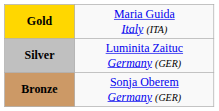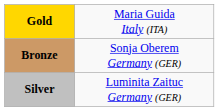 <table class="wikitable" style=" text-align:center; font-size:110%;" width="35%">
 <tr>
 <td bgcolor="gold"><strong>Gold</strong></td>
 <td> <a href='#'>Maria Guida</a><br><em><a href='#'>Italy</a> <small>(ITA)</small></em></td>
 </tr>
 <tr>
+<td bgcolor="CC9966"><strong>Bronze</strong></td>
+<td> <a href='#'>Sonja Oberem</a><br><em><a href='#'>Germany</a> <small>(GER)</small></em></td>
+</tr>
+<tr>
 <td bgcolor="silver"><strong>Silver</strong></td>
 <td> <a href='#'>Luminita Zaituc</a><br><em><a href='#'>Germany</a> <small>(GER)</small></em></td>
 </tr>
-<tr>
-<td bgcolor="CC9966"><strong>Bronze</strong></td>
-<td> <a href='#'>Sonja Oberem</a><br><em><a href='#'>Germany</a> <small>(GER)</small></em></td>
-</tr>
 </table>
